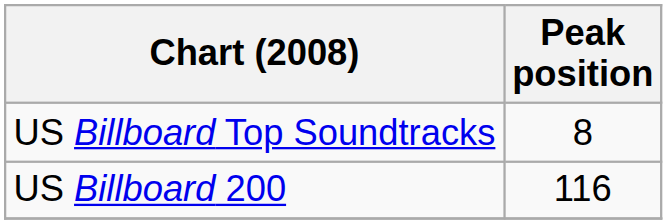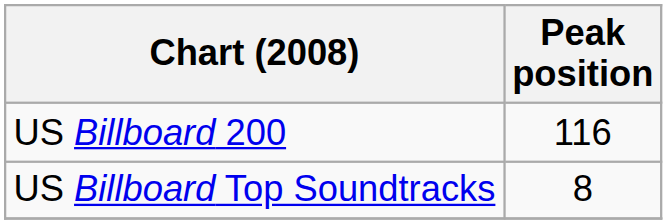 <table class="wikitable sortable">
 <tr>
 <th>Chart (2008)</th>
 <th>Peak<br>position</th>
 </tr>
 <tr>
+<td>US <a href='#'><em>Billboard</em> 200</a></td>
+<td align=center>116</td>
+</tr>
+<tr>
 <td>US <a href='#'><em>Billboard</em> Top Soundtracks</a></td>
 <td align=center>8</td>
 </tr>
 <tr>
-<td>US <a href='#'><em>Billboard</em> 200</a></td>
-<td align=center>116</td>
-</tr>
-<tr>
 </tr>
 </table>
